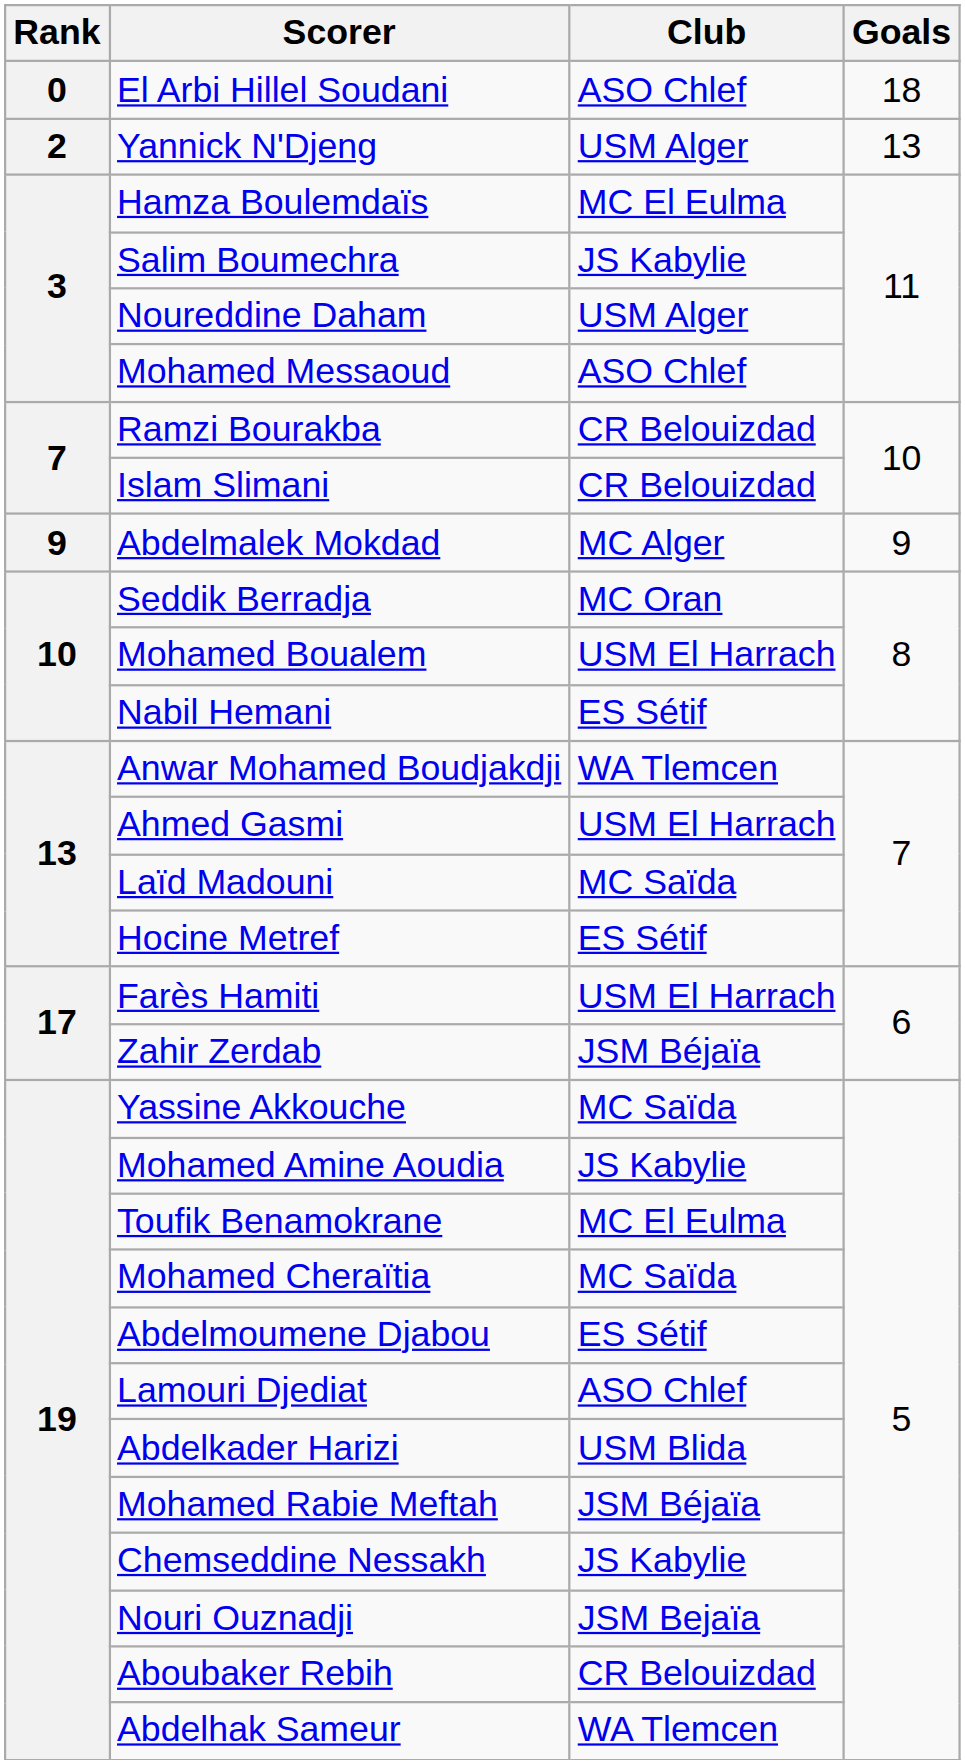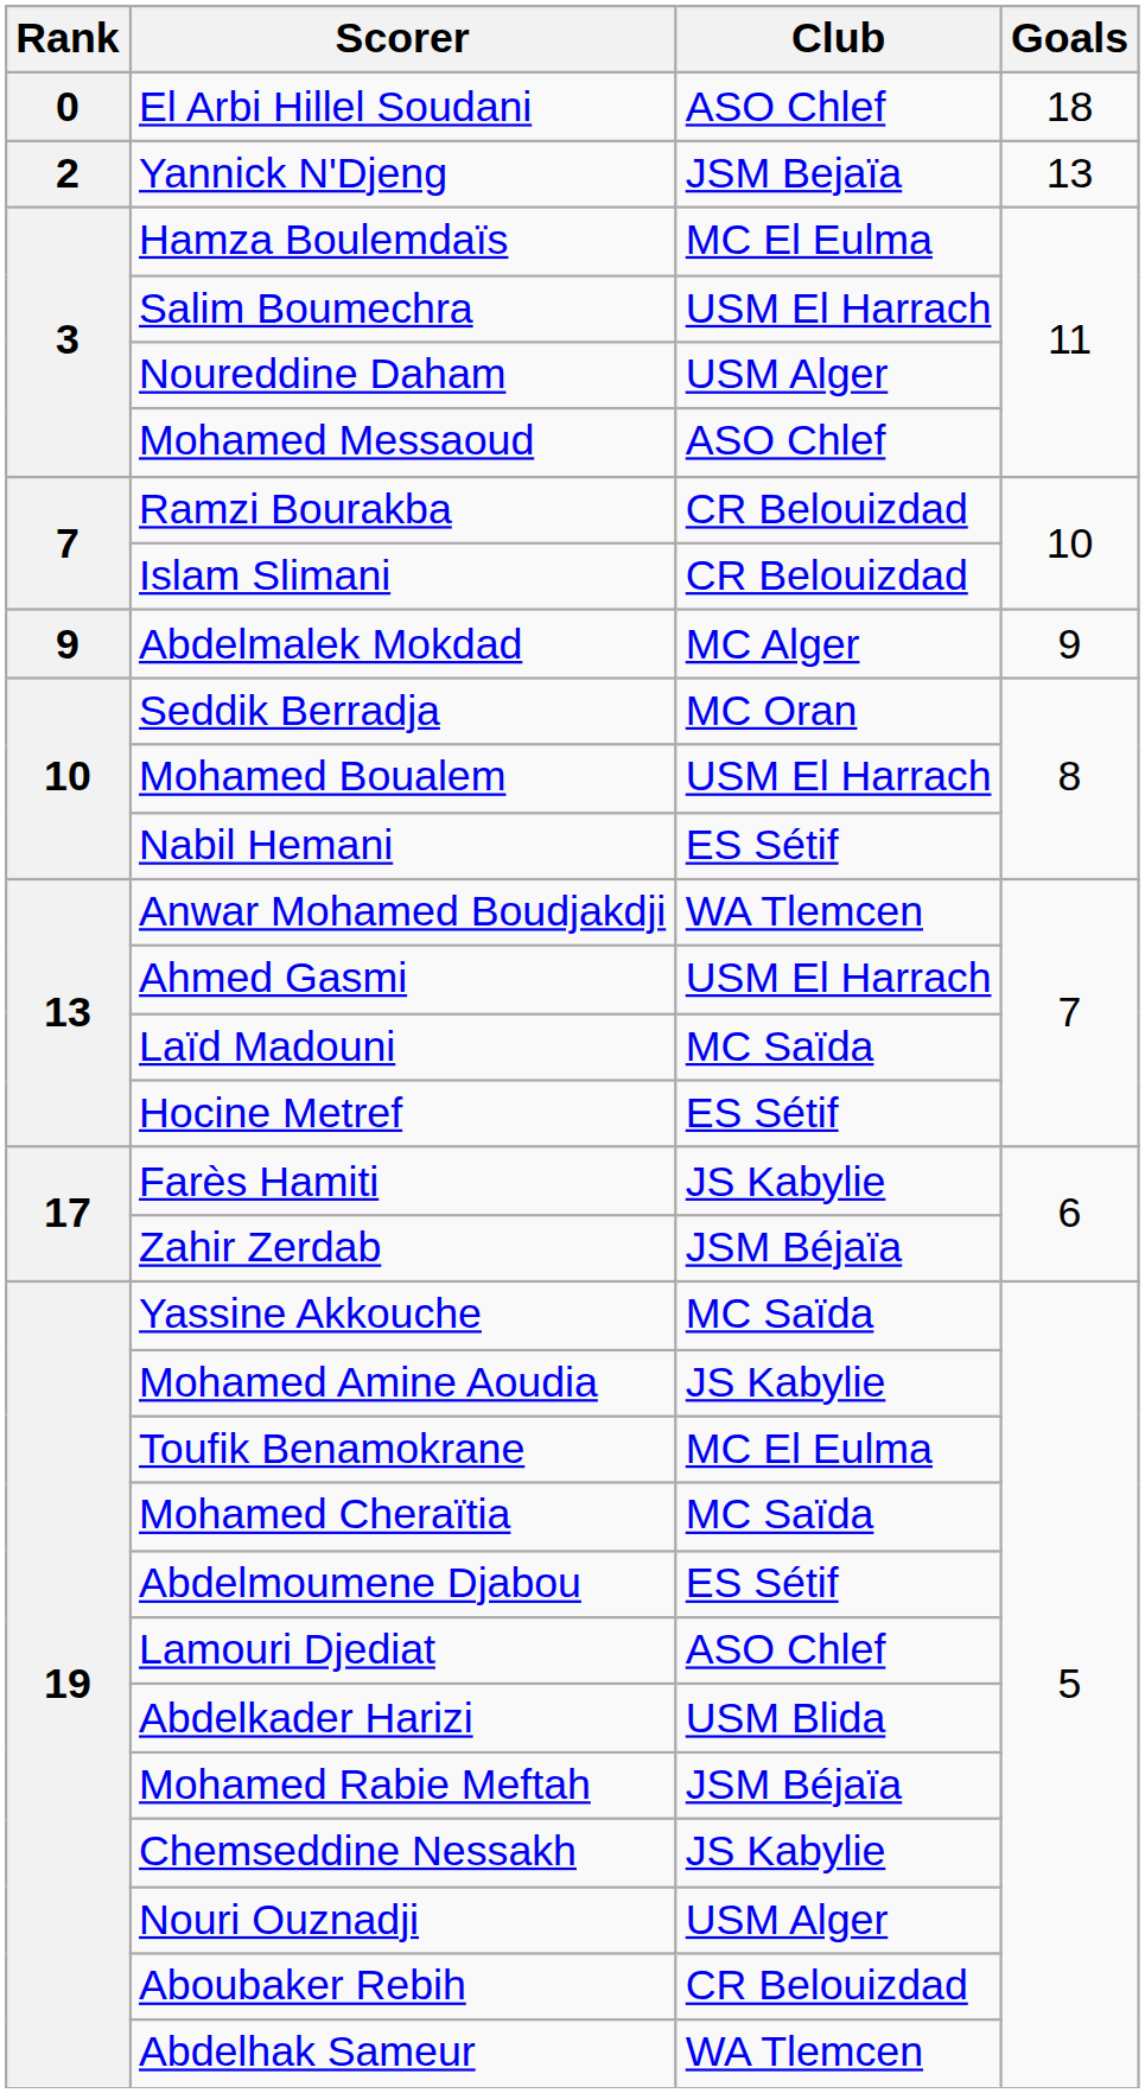 <table class="wikitable" style="text-align:center">
 <tr>
 <th>Rank</th>
 <th>Scorer</th>
 <th>Club</th>
 <th>Goals</th>
 </tr>
 <tr>
 <th>0</th>
 <td align="left"> <a href='#'>El Arbi Hillel Soudani</a></td>
 <td align="left"><a href='#'>ASO Chlef</a></td>
 <td style="text-align:center;">18</td>
 </tr>
 <tr>
 <th>2</th>
 <td align="left"> <a href='#'>Yannick N'Djeng</a></td>
-<td align="left"><a href='#'>USM Alger</a></td>
+<td align="left"><a href='#'>JSM Bejaïa</a></td>
 <td style="text-align:center;">13</td>
 </tr>
 <tr>
 <th rowspan="4">3</th>
 <td align="left"> <a href='#'>Hamza Boulemdaïs</a></td>
 <td align="left"><a href='#'>MC El Eulma</a></td>
 <td rowspan="4" style="text-align:center;">11</td>
 </tr>
 <tr>
 <td align="left"> <a href='#'>Salim Boumechra</a></td>
-<td align="left"><a href='#'>JS Kabylie</a></td>
+<td align="left"><a href='#'>USM El Harrach</a></td>
 </tr>
 <tr>
 <td align="left"> <a href='#'>Noureddine Daham</a></td>
 <td align="left"><a href='#'>USM Alger</a></td>
 </tr>
 <tr>
 <td align="left"> <a href='#'>Mohamed Messaoud</a></td>
 <td align="left"><a href='#'>ASO Chlef</a></td>
 </tr>
 <tr>
 <th rowspan="2">7</th>
 <td align="left"> <a href='#'>Ramzi Bourakba</a></td>
 <td align="left"><a href='#'>CR Belouizdad</a></td>
 <td rowspan="2" style="text-align:center;">10</td>
 </tr>
 <tr>
 <td align="left"> <a href='#'>Islam Slimani</a></td>
 <td align="left"><a href='#'>CR Belouizdad</a></td>
 </tr>
 <tr>
 <th>9</th>
 <td align="left"> <a href='#'>Abdelmalek Mokdad</a></td>
 <td align="left"><a href='#'>MC Alger</a></td>
 <td style="text-align:center;">9</td>
 </tr>
 <tr>
 <th rowspan="3">10</th>
 <td align="left"> <a href='#'>Seddik Berradja</a></td>
 <td align="left"><a href='#'>MC Oran</a></td>
 <td rowspan="3" style="text-align:center;">8</td>
 </tr>
 <tr>
 <td align="left"> <a href='#'>Mohamed Boualem</a></td>
 <td align="left"><a href='#'>USM El Harrach</a></td>
 </tr>
 <tr>
 <td align="left"> <a href='#'>Nabil Hemani</a></td>
 <td align="left"><a href='#'>ES Sétif</a></td>
 </tr>
 <tr>
 <th rowspan="4">13</th>
 <td align="left"> <a href='#'>Anwar Mohamed Boudjakdji</a></td>
 <td align="left"><a href='#'>WA Tlemcen</a></td>
 <td rowspan="4" style="text-align:center;">7</td>
 </tr>
 <tr>
 <td align="left"> <a href='#'>Ahmed Gasmi</a></td>
 <td align="left"><a href='#'>USM El Harrach</a></td>
 </tr>
 <tr>
 <td align="left"> <a href='#'>Laïd Madouni</a></td>
 <td align="left"><a href='#'>MC Saïda</a></td>
 </tr>
 <tr>
 <td align="left"> <a href='#'>Hocine Metref</a></td>
 <td align="left"><a href='#'>ES Sétif</a></td>
 </tr>
 <tr>
 <th rowspan="2">17</th>
 <td align="left"> <a href='#'>Farès Hamiti</a></td>
-<td align="left"><a href='#'>USM El Harrach</a></td>
+<td align="left"><a href='#'>JS Kabylie</a></td>
 <td rowspan="2" style="text-align:center;">6</td>
 </tr>
 <tr>
 <td align="left"> <a href='#'>Zahir Zerdab</a></td>
 <td align="left"><a href='#'>JSM Béjaïa</a></td>
 </tr>
 <tr>
 <th rowspan="12">19</th>
 <td align="left"> <a href='#'>Yassine Akkouche</a></td>
 <td align="left"><a href='#'>MC Saïda</a></td>
 <td rowspan="12" style="text-align:center;">5</td>
 </tr>
 <tr>
 <td align="left"> <a href='#'>Mohamed Amine Aoudia</a></td>
 <td align="left"><a href='#'>JS Kabylie</a></td>
 </tr>
 <tr>
 <td align="left"> <a href='#'>Toufik Benamokrane</a></td>
 <td align="left"><a href='#'>MC El Eulma</a></td>
 </tr>
 <tr>
 <td align="left"> <a href='#'>Mohamed Cheraïtia</a></td>
 <td align="left"><a href='#'>MC Saïda</a></td>
 </tr>
 <tr>
 <td align="left"> <a href='#'>Abdelmoumene Djabou</a></td>
 <td align="left"><a href='#'>ES Sétif</a></td>
 </tr>
 <tr>
 <td align="left"> <a href='#'>Lamouri Djediat</a></td>
 <td align="left"><a href='#'>ASO Chlef</a></td>
 </tr>
 <tr>
 <td align="left"> <a href='#'>Abdelkader Harizi</a></td>
 <td align="left"><a href='#'>USM Blida</a></td>
 </tr>
 <tr>
 <td align="left"> <a href='#'>Mohamed Rabie Meftah</a></td>
 <td align="left"><a href='#'>JSM Béjaïa</a></td>
 </tr>
 <tr>
 <td align="left"> <a href='#'>Chemseddine Nessakh</a></td>
 <td align="left"><a href='#'>JS Kabylie</a></td>
 </tr>
 <tr>
 <td align="left"> <a href='#'>Nouri Ouznadji</a></td>
-<td align="left"><a href='#'>JSM Bejaïa</a></td>
+<td align="left"><a href='#'>USM Alger</a></td>
 </tr>
 <tr>
 <td align="left"> <a href='#'>Aboubaker Rebih</a></td>
 <td align="left"><a href='#'>CR Belouizdad</a></td>
 </tr>
 <tr>
 <td align="left"> <a href='#'>Abdelhak Sameur</a></td>
 <td align="left"><a href='#'>WA Tlemcen</a></td>
 </tr>
 </table>
